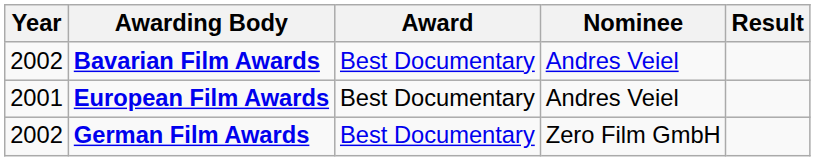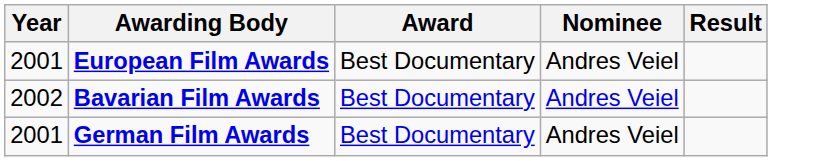 <table class="wikitable">
 <tr>
 <th>Year</th>
 <th>Awarding Body</th>
 <th>Award</th>
 <th>Nominee</th>
 <th>Result</th>
+</tr>
+<tr>
+<td>2001</td>
+<td><strong><a href='#'>European Film Awards</a></strong></td>
+<td>Best Documentary</td>
+<td>Andres Veiel</td>
+<td></td>
 </tr>
 <tr>
 <td>2002</td>
 <td><strong><a href='#'>Bavarian Film Awards</a></strong></td>
 <td><a href='#'>Best Documentary</a></td>
 <td><a href='#'>Andres Veiel</a></td>
 <td></td>
 </tr>
 <tr>
 <td>2001</td>
-<td><strong><a href='#'>European Film Awards</a></strong></td>
-<td>Best Documentary</td>
+<td><strong><a href='#'>German Film Awards</a></strong></td>
+<td><a href='#'>Best Documentary</a></td>
 <td>Andres Veiel</td>
 <td></td>
 </tr>
-<tr>
-<td>2002</td>
-<td><strong><a href='#'>German Film Awards</a></strong></td>
-<td><a href='#'>Best Documentary</a></td>
-<td>Zero Film GmbH</td>
-<td></td>
-</tr>
 </table>
